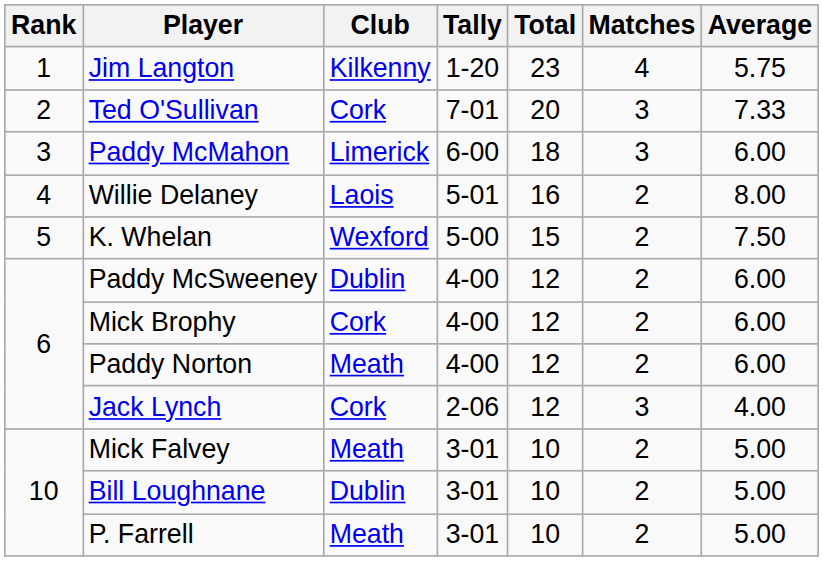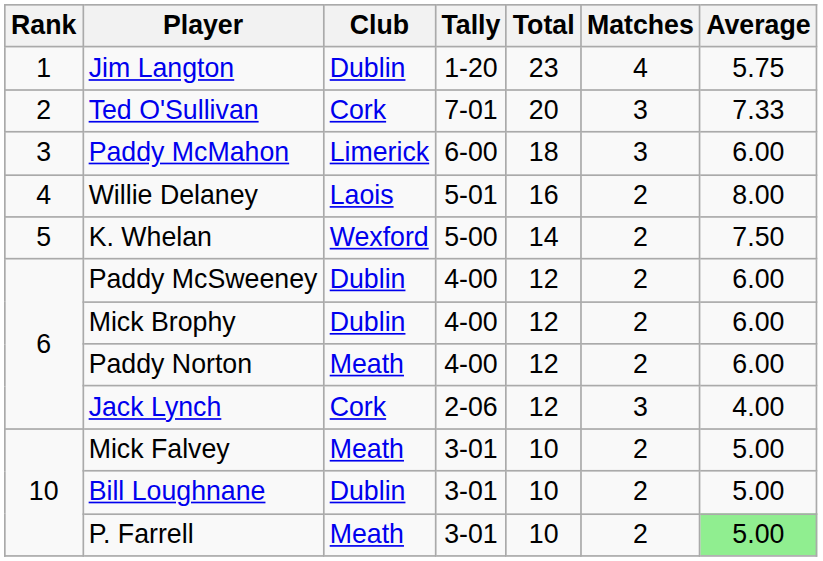 <table class="wikitable">
 <tr>
 <th>Rank</th>
 <th>Player</th>
 <th>Club</th>
 <th>Tally</th>
 <th>Total</th>
 <th>Matches</th>
 <th>Average</th>
 </tr>
 <tr>
 <td rowspan=1 align=center>1</td>
 <td><a href='#'>Jim Langton</a></td>
-<td><a href='#'>Kilkenny</a></td>
+<td><a href='#'>Dublin</a></td>
 <td align=center>1-20</td>
 <td align=center>23</td>
 <td align=center>4</td>
 <td align=center>5.75</td>
 </tr>
 <tr>
 <td rowspan=1 align=center>2</td>
 <td><a href='#'>Ted O'Sullivan</a></td>
 <td><a href='#'>Cork</a></td>
 <td align=center>7-01</td>
 <td align=center>20</td>
 <td align=center>3</td>
 <td align=center>7.33</td>
 </tr>
 <tr>
 <td rowspan=1 align=center>3</td>
 <td><a href='#'>Paddy McMahon</a></td>
 <td><a href='#'>Limerick</a></td>
 <td align=center>6-00</td>
 <td align=center>18</td>
 <td align=center>3</td>
 <td align=center>6.00</td>
 </tr>
 <tr>
 <td rowspan=1 align=center>4</td>
 <td>Willie Delaney</td>
 <td><a href='#'>Laois</a></td>
 <td align=center>5-01</td>
 <td align=center>16</td>
 <td align=center>2</td>
 <td align=center>8.00</td>
 </tr>
 <tr>
 <td rowspan=1 align=center>5</td>
 <td>K. Whelan</td>
 <td><a href='#'>Wexford</a></td>
 <td align=center>5-00</td>
-<td align=center>15</td>
+<td align=center>14</td>
 <td align=center>2</td>
 <td align=center>7.50</td>
 </tr>
 <tr>
 <td rowspan=4 align=center>6</td>
 <td>Paddy McSweeney</td>
 <td><a href='#'>Dublin</a></td>
 <td align=center>4-00</td>
 <td align=center>12</td>
 <td align=center>2</td>
 <td align=center>6.00</td>
 </tr>
 <tr>
 <td>Mick Brophy</td>
-<td><a href='#'>Cork</a></td>
+<td><a href='#'>Dublin</a></td>
 <td align=center>4-00</td>
 <td align=center>12</td>
 <td align=center>2</td>
 <td align=center>6.00</td>
 </tr>
 <tr>
 <td>Paddy Norton</td>
 <td><a href='#'>Meath</a></td>
 <td align=center>4-00</td>
 <td align=center>12</td>
 <td align=center>2</td>
 <td align=center>6.00</td>
 </tr>
 <tr>
 <td><a href='#'>Jack Lynch</a></td>
 <td><a href='#'>Cork</a></td>
 <td align=center>2-06</td>
 <td align=center>12</td>
 <td align=center>3</td>
 <td align=center>4.00</td>
 </tr>
 <tr>
 <td rowspan=3 align=center>10</td>
 <td>Mick Falvey</td>
 <td><a href='#'>Meath</a></td>
 <td align=center>3-01</td>
 <td align=center>10</td>
 <td align=center>2</td>
 <td align=center>5.00</td>
 </tr>
 <tr>
 <td><a href='#'>Bill Loughnane</a></td>
 <td><a href='#'>Dublin</a></td>
 <td align=center>3-01</td>
 <td align=center>10</td>
 <td align=center>2</td>
 <td align=center>5.00</td>
 </tr>
 <tr>
 <td>P. Farrell</td>
 <td><a href='#'>Meath</a></td>
 <td align=center>3-01</td>
 <td align=center>10</td>
 <td align=center>2</td>
-<td align=center>5.00</td>
+<td align=center style="background: lightgreen;">5.00</td>
 </tr>
 </table>
